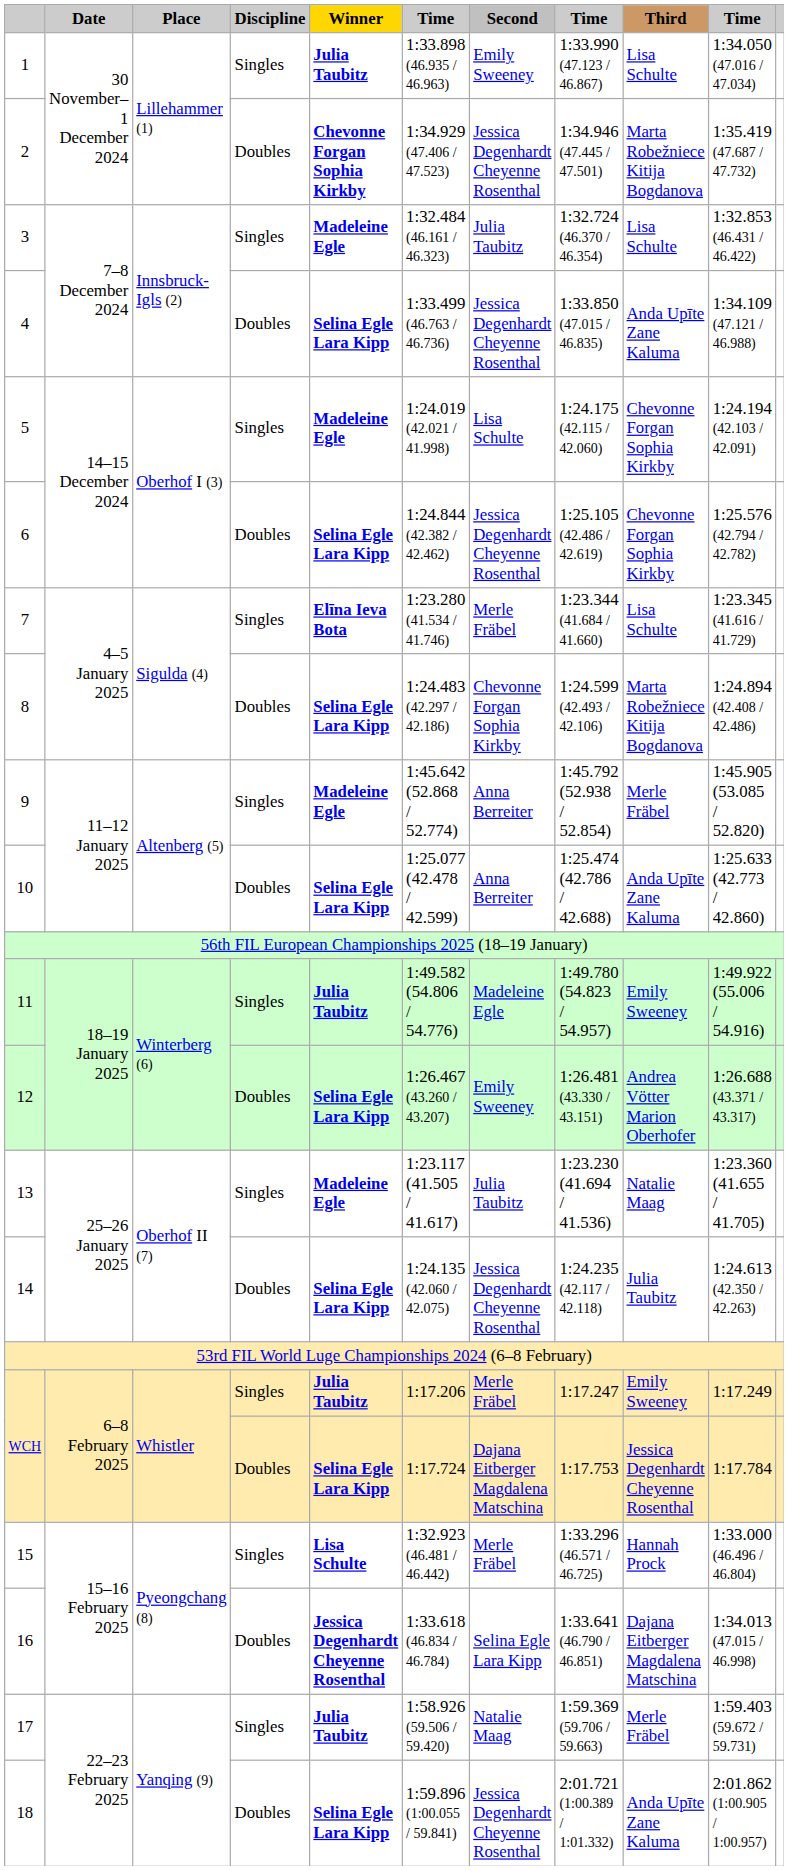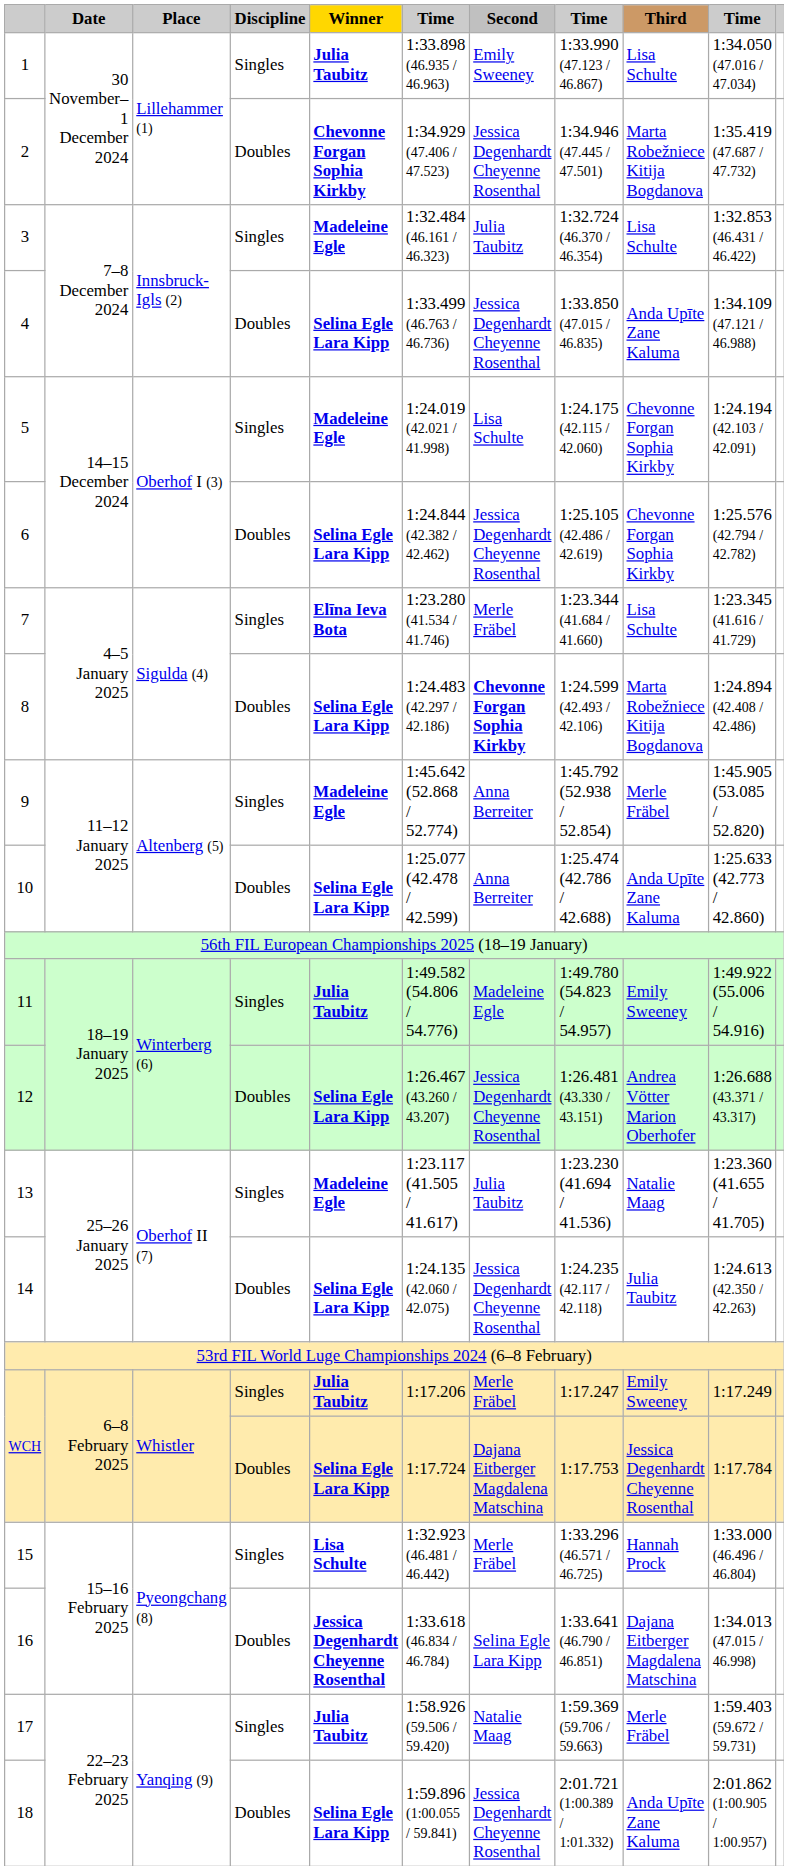 <table class="wikitable plainrowheaders" style="background:#fff; font-size:86%; line-height:16px; border:grey solid 1px; border-collapse:collapse;">
 <tr>
 <th scope="col" style="background:#ccc; width=5 px;"></th>
 <th scope="col" style="background:#ccc; width:140px;">Date</th>
 <th scope="col" style="background:#ccc; width:190px;">Place<br> </th>
 <th scope="col" style="background:#ccc; width:85px;">Discipline</th>
 <th scope="col" style="background:gold; width:290px;">Winner</th>
 <th scope="col" style="background:#ccc; width:60px;">Time</th>
 <th scope="col" style="background:silver; width:290px;">Second</th>
 <th scope="col" style="background:#ccc; width:60px;">Time</th>
 <th scope="col" style="background:#c96; width:290px;">Third</th>
 <th scope="col" style="background:#ccc; width:60px;">Time</th>
 <th scope="col" style="background:#ccc; width=5 px;"></th>
 </tr>
 <tr>
 <td align="center">1</td>
 <td rowspan="2" align="right">30 November–<br>1 December 2024</td>
 <td rowspan="2"> <a href='#'>Lillehammer</a> <small>(1)</small></td>
 <td>Singles</td>
 <td> <strong><a href='#'>Julia Taubitz</a></strong></td>
 <td>1:33.898<br><small>(46.935 / 46.963)</small></td>
 <td> <a href='#'>Emily Sweeney</a></td>
 <td>1:33.990<br><small>(47.123 / 46.867)</small></td>
 <td> <a href='#'>Lisa Schulte</a></td>
 <td>1:34.050<br><small>(47.016 / 47.034)</small></td>
 <td></td>
 </tr>
 <tr>
 <td align="center">2</td>
 <td>Doubles</td>
 <td><strong><small></small><br><a href='#'>Chevonne Forgan</a><br><a href='#'>Sophia Kirkby</a></strong></td>
 <td>1:34.929<br><small>(47.406 / 47.523)</small></td>
 <td><small></small><br><a href='#'>Jessica Degenhardt</a><br><a href='#'>Cheyenne Rosenthal</a></td>
 <td>1:34.946<br><small>(47.445 / 47.501)</small></td>
 <td><small></small><br><a href='#'>Marta Robežniece</a><br><a href='#'>Kitija Bogdanova</a></td>
 <td>1:35.419<br><small>(47.687 / 47.732)</small></td>
 <td></td>
 </tr>
 <tr>
 <td align="center">3</td>
 <td rowspan="2" align="right">7–8 December 2024</td>
 <td rowspan="2"> <a href='#'>Innsbruck-Igls</a> <small>(2)</small></td>
 <td>Singles</td>
 <td> <strong><a href='#'>Madeleine Egle</a></strong></td>
 <td>1:32.484<br><small>(46.161 / 46.323)</small></td>
 <td> <a href='#'>Julia Taubitz</a></td>
 <td>1:32.724<br><small>(46.370 / 46.354)</small></td>
 <td> <a href='#'>Lisa Schulte</a></td>
 <td>1:32.853<br><small>(46.431 / 46.422)</small></td>
 <td></td>
 </tr>
 <tr>
 <td align="center">4</td>
 <td>Doubles</td>
 <td><strong><small></small><br><a href='#'>Selina Egle</a><br><a href='#'>Lara Kipp</a></strong></td>
 <td>1:33.499<br><small>(46.763 / 46.736)</small></td>
 <td><small></small><br><a href='#'>Jessica Degenhardt</a><br><a href='#'>Cheyenne Rosenthal</a></td>
 <td>1:33.850<br><small>(47.015 / 46.835)</small></td>
 <td><small></small><br><a href='#'>Anda Upīte</a><br><a href='#'>Zane Kaluma</a></td>
 <td>1:34.109<br><small>(47.121 / 46.988)</small></td>
 <td></td>
 </tr>
 <tr>
 <td align="center">5</td>
 <td rowspan="2" align="right">14–15 December 2024</td>
 <td rowspan="2"> <a href='#'>Oberhof</a> I <small>(3)</small></td>
 <td>Singles</td>
 <td> <strong><a href='#'>Madeleine Egle</a></strong></td>
 <td>1:24.019<br><small>(42.021 / 41.998)</small></td>
 <td> <a href='#'>Lisa Schulte</a></td>
 <td>1:24.175<br><small>(42.115 / 42.060)</small></td>
 <td><small></small><br><a href='#'>Chevonne Forgan</a><br><a href='#'>Sophia Kirkby</a></td>
 <td>1:24.194<br><small>(42.103 / 42.091)</small></td>
 <td></td>
 </tr>
 <tr>
 <td align="center">6</td>
 <td>Doubles</td>
 <td><strong><small></small><br><a href='#'>Selina Egle</a><br><a href='#'>Lara Kipp</a></strong></td>
 <td>1:24.844<br><small>(42.382 / 42.462)</small></td>
 <td><small></small><br><a href='#'>Jessica Degenhardt</a><br><a href='#'>Cheyenne Rosenthal</a></td>
 <td>1:25.105<br><small>(42.486 / 42.619)</small></td>
 <td><small></small><br><a href='#'>Chevonne Forgan</a><br><a href='#'>Sophia Kirkby</a></td>
 <td>1:25.576<br><small>(42.794 / 42.782)</small></td>
 <td></td>
 </tr>
 <tr>
 <td align="center">7</td>
 <td rowspan="2" align="right">4–5 January 2025</td>
 <td rowspan="2"> <a href='#'>Sigulda</a> <small>(4)</small></td>
 <td>Singles</td>
 <td> <strong><a href='#'>Elīna Ieva Bota</a></strong></td>
 <td>1:23.280<br><small>(41.534 / 41.746)</small></td>
 <td> <a href='#'>Merle Fräbel</a></td>
 <td>1:23.344<br><small>(41.684 / 41.660)</small></td>
 <td> <a href='#'>Lisa Schulte</a></td>
 <td>1:23.345<br><small>(41.616 / 41.729)</small></td>
 <td></td>
 </tr>
 <tr>
 <td align="center">8</td>
 <td>Doubles</td>
 <td><strong><small></small><br><a href='#'>Selina Egle</a><br><a href='#'>Lara Kipp</a></strong></td>
 <td>1:24.483<br><small>(42.297 / 42.186)</small></td>
-<td><small></small><br><a href='#'>Chevonne Forgan</a><br><a href='#'>Sophia Kirkby</a></td>
+<td><strong><small></small><br><a href='#'>Chevonne Forgan</a><br><a href='#'>Sophia Kirkby</a></strong></td>
 <td>1:24.599<br><small>(42.493 / 42.106)</small></td>
 <td><small></small><br><a href='#'>Marta Robežniece</a><br><a href='#'>Kitija Bogdanova</a></td>
 <td>1:24.894<br><small>(42.408 / 42.486)</small></td>
 <td></td>
 </tr>
 <tr>
 <td align="center">9</td>
 <td rowspan="2" align="right">11–12 January 2025</td>
 <td rowspan="2"> <a href='#'>Altenberg</a> <small>(5)</small></td>
 <td>Singles</td>
 <td> <strong><a href='#'>Madeleine Egle</a></strong></td>
 <td>1:45.642 (52.868 / 52.774)</td>
 <td> <a href='#'>Anna Berreiter</a></td>
 <td>1:45.792 (52.938 / 52.854)</td>
 <td> <a href='#'>Merle Fräbel</a></td>
 <td>1:45.905 (53.085 / 52.820)</td>
 <td></td>
 </tr>
 <tr>
 <td align="center">10</td>
 <td>Doubles</td>
 <td><strong><small></small><br><a href='#'>Selina Egle</a><br><a href='#'>Lara Kipp</a></strong></td>
 <td>1:25.077 (42.478 / 42.599)</td>
 <td> <a href='#'>Anna Berreiter</a></td>
 <td>1:25.474 (42.786 / 42.688)</td>
 <td><small></small><br><a href='#'>Anda Upīte</a><br><a href='#'>Zane Kaluma</a></td>
 <td>1:25.633 (42.773 / 42.860)</td>
 <td></td>
 </tr>
 <tr style="background:#CCFFCC">
 <td align=center colspan=11><a href='#'>56th FIL European Championships 2025</a> (18–19 January)</td>
 </tr>
 <tr style="background:#CCFFCC">
 <td align="center">11</td>
 <td rowspan=2 align="right">18–19 January 2025</td>
 <td rowspan=2> <a href='#'>Winterberg</a> <small>(6)</small></td>
 <td>Singles</td>
 <td><strong> <a href='#'>Julia Taubitz</a></strong></td>
 <td>1:49.582 (54.806 / 54.776)</td>
 <td> <a href='#'>Madeleine Egle</a></td>
 <td>1:49.780 (54.823 / 54.957)</td>
 <td> <a href='#'>Emily Sweeney</a></td>
 <td>1:49.922 (55.006 / 54.916)</td>
 <td></td>
 </tr>
 <tr style="background:#CCFFCC">
 <td align="center">12</td>
 <td>Doubles</td>
 <td><strong><small></small><br><a href='#'>Selina Egle</a><br><a href='#'>Lara Kipp</a></strong></td>
 <td>1:26.467<br><small>(43.260 / 43.207)</small></td>
-<td> <a href='#'>Emily Sweeney</a></td>
+<td><small></small><br><a href='#'>Jessica Degenhardt</a><br><a href='#'>Cheyenne Rosenthal</a></td>
 <td>1:26.481<br><small>(43.330 / 43.151)</small></td>
 <td><small></small><br><a href='#'>Andrea Vötter</a><br><a href='#'>Marion Oberhofer</a></td>
 <td>1:26.688<br><small>(43.371 / 43.317)</small></td>
 <td></td>
 </tr>
 <tr>
 <td align="center">13</td>
 <td rowspan="2" align="right">25–26 January 2025</td>
 <td rowspan="2"> <a href='#'>Oberhof</a> II <small>(7)</small></td>
 <td>Singles</td>
 <td> <strong><a href='#'>Madeleine Egle</a></strong></td>
 <td>1:23.117 (41.505 / 41.617)</td>
 <td> <a href='#'>Julia Taubitz</a></td>
 <td>1:23.230 (41.694 / 41.536)</td>
 <td> <a href='#'>Natalie Maag</a></td>
 <td>1:23.360 (41.655 / 41.705)</td>
 <td></td>
 </tr>
 <tr>
 <td align="center">14</td>
 <td>Doubles</td>
 <td><strong><small></small><br><a href='#'>Selina Egle</a><br><a href='#'>Lara Kipp</a></strong></td>
 <td>1:24.135<br><small>(42.060 / 42.075)</small></td>
 <td><small></small><br><a href='#'>Jessica Degenhardt</a><br><a href='#'>Cheyenne Rosenthal</a></td>
 <td>1:24.235<br><small>(42.117 / 42.118)</small></td>
 <td> <a href='#'>Julia Taubitz</a></td>
 <td>1:24.613<br><small>(42.350 / 42.263)</small></td>
 <td></td>
 </tr>
 <tr style="background:#FFEBAD">
 <td align=center colspan=11><a href='#'>53rd FIL World Luge Championships 2024</a> (6–8 February)</td>
 </tr>
 <tr style="background:#FFEBAD">
 <td rowspan="2" align="center"><small><a href='#'>WCH</a></small></td>
 <td rowspan="2" align="right">6–8 February 2025</td>
 <td rowspan="2"> <a href='#'>Whistler</a></td>
 <td>Singles</td>
 <td><strong> <a href='#'>Julia Taubitz</a></strong></td>
 <td>1:17.206</td>
 <td> <a href='#'>Merle Fräbel</a></td>
 <td>1:17.247</td>
 <td> <a href='#'>Emily Sweeney</a></td>
 <td>1:17.249</td>
 <td></td>
 </tr>
 <tr style="background:#FFEBAD">
 <td>Doubles</td>
 <td><strong><small></small><br><a href='#'>Selina Egle</a><br><a href='#'>Lara Kipp</a></strong></td>
 <td>1:17.724</td>
 <td><small></small><br><a href='#'>Dajana Eitberger</a><br><a href='#'>Magdalena Matschina</a></td>
 <td>1:17.753</td>
 <td><small></small><br><a href='#'>Jessica Degenhardt</a><br><a href='#'>Cheyenne Rosenthal</a></td>
 <td>1:17.784</td>
 <td></td>
 </tr>
 <tr>
 <td align="center">15</td>
 <td rowspan="2" align="right">15–16 February 2025</td>
 <td rowspan="2"> <a href='#'>Pyeongchang</a> <small>(8)</small></td>
 <td>Singles</td>
 <td><strong> <a href='#'>Lisa Schulte</a></strong></td>
 <td>1:32.923<br><small>(46.481 / 46.442)</small></td>
 <td> <a href='#'>Merle Fräbel</a></td>
 <td>1:33.296<br><small>(46.571 / 46.725)</small></td>
 <td> <a href='#'>Hannah Prock</a></td>
 <td>1:33.000<br><small>(46.496 / 46.804)</small></td>
 <td></td>
 </tr>
 <tr>
 <td align="center">16</td>
 <td>Doubles</td>
 <td><strong><small></small><br><a href='#'>Jessica Degenhardt</a><br><a href='#'>Cheyenne Rosenthal</a></strong></td>
 <td>1:33.618<br><small>(46.834 / 46.784)</small></td>
 <td><small></small><br><a href='#'>Selina Egle</a><br><a href='#'>Lara Kipp</a></td>
 <td>1:33.641<br><small>(46.790 / 46.851)</small></td>
 <td><small></small><br><a href='#'>Dajana Eitberger</a><br><a href='#'>Magdalena Matschina</a></td>
 <td>1:34.013<br><small>(47.015 / 46.998)</small></td>
 <td></td>
 </tr>
 <tr>
 <td align="center">17</td>
 <td rowspan="2" align="right">22–23 February 2025</td>
 <td rowspan="2"> <a href='#'>Yanqing</a> <small>(9)</small></td>
 <td>Singles</td>
 <td><strong> <a href='#'>Julia Taubitz</a></strong></td>
 <td>1:58.926<br><small>(59.506 / 59.420)</small></td>
 <td> <a href='#'>Natalie Maag</a></td>
 <td>1:59.369<br><small>(59.706 / 59.663)</small></td>
 <td> <a href='#'>Merle Fräbel</a></td>
 <td>1:59.403<br><small>(59.672 / 59.731)</small></td>
 <td></td>
 </tr>
 <tr>
 <td align="center">18</td>
 <td>Doubles</td>
 <td><strong><small></small><br><a href='#'>Selina Egle</a><br><a href='#'>Lara Kipp</a></strong></td>
 <td>1:59.896<br><small>(1:00.055 / 59.841)</small></td>
 <td><small></small><br><a href='#'>Jessica Degenhardt</a><br><a href='#'>Cheyenne Rosenthal</a></td>
 <td>2:01.721<br><small>(1:00.389 / 1:01.332)</small></td>
 <td><small></small><br><a href='#'>Anda Upīte</a><br><a href='#'>Zane Kaluma</a></td>
 <td>2:01.862<br><small>(1:00.905 / 1:00.957)</small></td>
 <td></td>
 </tr>
 </table>
